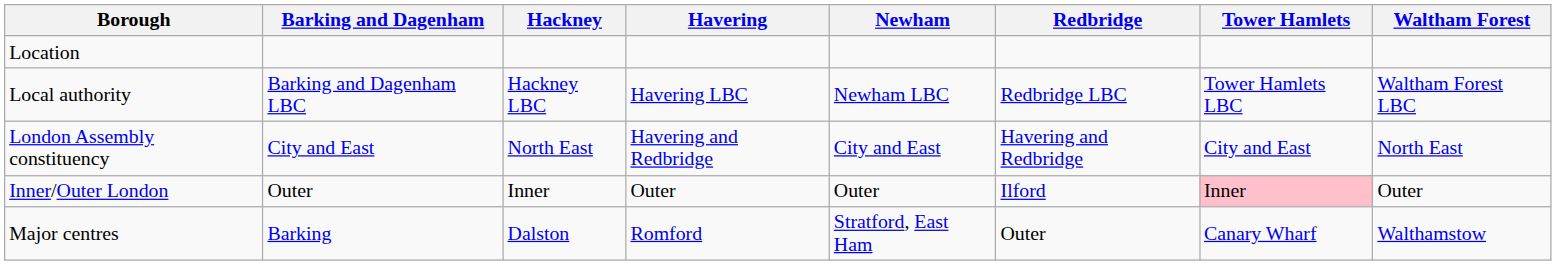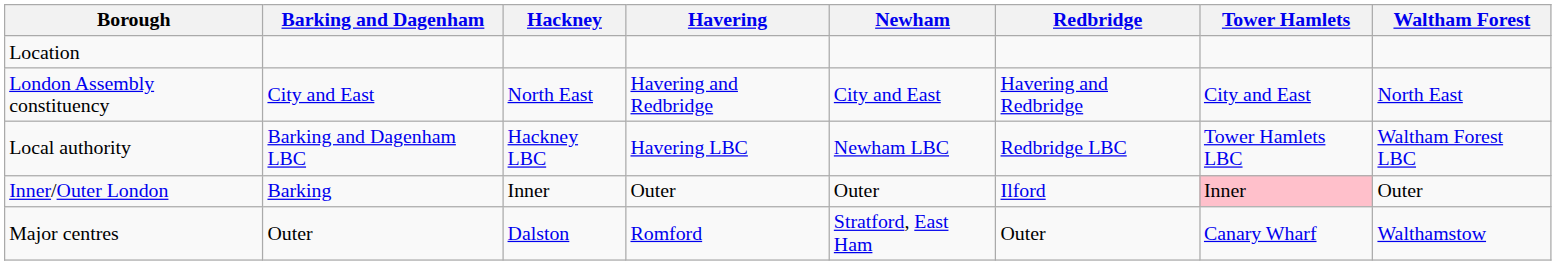 <table class="wikitable">
 <tr>
 <th>Borough</th>
 <th><a href='#'>Barking and Dagenham</a></th>
 <th><a href='#'>Hackney</a></th>
 <th><a href='#'>Havering</a></th>
 <th><a href='#'>Newham</a></th>
 <th><a href='#'>Redbridge</a></th>
 <th><a href='#'>Tower Hamlets</a></th>
 <th><a href='#'>Waltham Forest</a></th>
 </tr>
 <tr>
 <td>Location</td>
 <td></td>
 <td></td>
 <td></td>
 <td></td>
 <td></td>
 <td></td>
 <td></td>
 </tr>
 <tr>
+<td><a href='#'>London Assembly</a> constituency</td>
+<td><a href='#'>City and East</a></td>
+<td><a href='#'>North East</a></td>
+<td><a href='#'>Havering and Redbridge</a></td>
+<td><a href='#'>City and East</a></td>
+<td><a href='#'>Havering and Redbridge</a></td>
+<td><a href='#'>City and East</a></td>
+<td><a href='#'>North East</a></td>
+</tr>
+<tr>
 <td>Local authority</td>
 <td><a href='#'>Barking and Dagenham LBC</a></td>
 <td><a href='#'>Hackney LBC</a></td>
 <td><a href='#'>Havering LBC</a></td>
 <td><a href='#'>Newham LBC</a></td>
 <td><a href='#'>Redbridge LBC</a></td>
 <td><a href='#'>Tower Hamlets LBC</a></td>
 <td><a href='#'>Waltham Forest LBC</a></td>
 </tr>
 <tr>
-<td><a href='#'>London Assembly</a> constituency</td>
-<td><a href='#'>City and East</a></td>
-<td><a href='#'>North East</a></td>
-<td><a href='#'>Havering and Redbridge</a></td>
-<td><a href='#'>City and East</a></td>
-<td><a href='#'>Havering and Redbridge</a></td>
-<td><a href='#'>City and East</a></td>
-<td><a href='#'>North East</a></td>
-</tr>
-<tr>
 <td><a href='#'>Inner</a>/<a href='#'>Outer London</a></td>
-<td>Outer</td>
+<td><a href='#'>Barking</a></td>
 <td>Inner</td>
 <td>Outer</td>
 <td>Outer </td>
 <td><a href='#'>Ilford</a></td>
 <td style="background: pink;">Inner</td>
 <td>Outer</td>
 </tr>
 <tr>
 <td>Major centres</td>
-<td><a href='#'>Barking</a></td>
+<td>Outer</td>
 <td><a href='#'>Dalston</a></td>
 <td><a href='#'>Romford</a></td>
 <td><a href='#'>Stratford</a>, <a href='#'>East Ham</a></td>
 <td>Outer</td>
 <td><a href='#'>Canary Wharf</a></td>
 <td><a href='#'>Walthamstow</a></td>
 </tr>
 </table>
